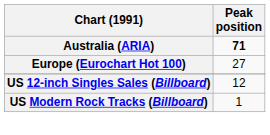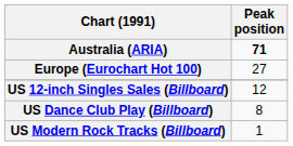 <table class="wikitable sortable plainrowheaders" style="text-align:center">
 <tr>
 <th>Chart (1991)</th>
 <th>Peak<br>position</th>
 </tr>
 <tr>
 <th scope="row">Australia (<a href='#'>ARIA</a>)</th>
 <td><strong>71</strong></td>
 </tr>
 <tr>
 <th scope="row">Europe (<a href='#'>Eurochart Hot 100</a>)</th>
 <td>27</td>
 </tr>
 <tr>
 </tr>
 <tr>
 </tr>
 <tr>
 </tr>
 <tr>
 <th scope="row">US <a href='#'>12-inch Singles Sales</a> (<em><a href='#'>Billboard</a></em>)</th>
 <td>12</td>
 </tr>
 <tr>
+<th scope="row">US <a href='#'>Dance Club Play</a> (<em><a href='#'>Billboard</a></em>)</th>
+<td>8</td>
+</tr>
+<tr>
 <th scope="row">US <a href='#'>Modern Rock Tracks</a> (<em><a href='#'>Billboard</a></em>)</th>
 <td>1</td>
 </tr>
 </table>
